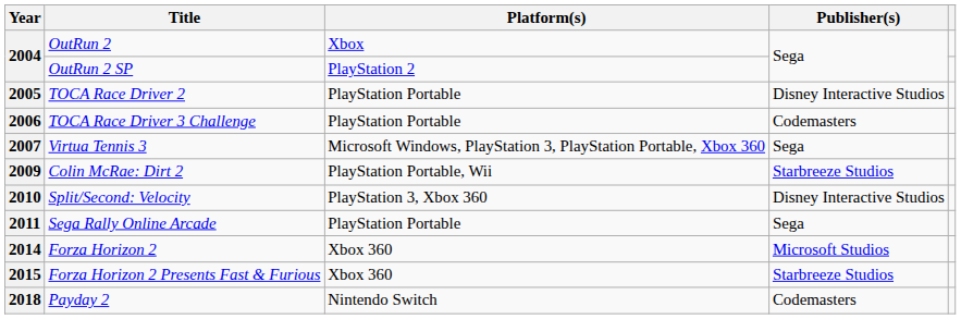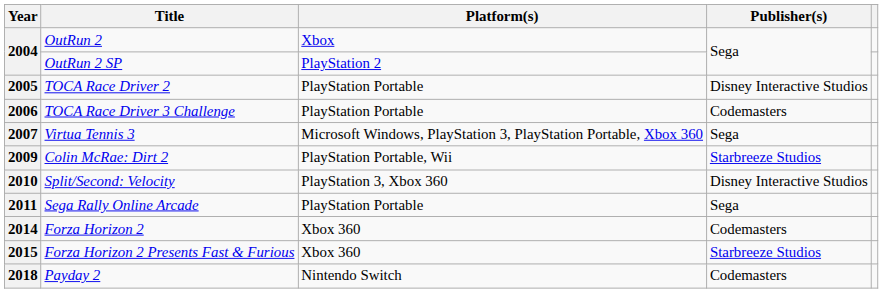 <table class="wikitable sortable plainrowheaders">
 <tr>
 <th scope="col">Year</th>
 <th scope="col">Title</th>
 <th scope="col">Platform(s)</th>
 <th scope="col">Publisher(s)</th>
 <th scope="col"></th>
 </tr>
 <tr>
 <th scope="row" rowspan="2">2004</th>
 <td><em><a href='#'>OutRun 2</a></em></td>
 <td><a href='#'>Xbox</a></td>
 <td rowspan="2">Sega</td>
 <td></td>
 </tr>
 <tr>
 <td><em><a href='#'>OutRun 2 SP</a></em></td>
 <td><a href='#'>PlayStation 2</a></td>
 <td></td>
 </tr>
 <tr>
 <th scope="row">2005</th>
 <td><em><a href='#'>TOCA Race Driver 2</a></em></td>
 <td>PlayStation Portable</td>
 <td>Disney Interactive Studios</td>
 <td></td>
 </tr>
 <tr>
 <th scope="row">2006</th>
 <td><em><a href='#'>TOCA Race Driver 3 Challenge</a></em></td>
 <td>PlayStation Portable</td>
 <td>Codemasters</td>
 <td></td>
 </tr>
 <tr>
 <th scope="row">2007</th>
 <td><em><a href='#'>Virtua Tennis 3</a></em></td>
 <td>Microsoft Windows, PlayStation 3, PlayStation Portable, <a href='#'>Xbox 360</a></td>
 <td>Sega</td>
 <td></td>
 </tr>
 <tr>
 <th scope="row">2009</th>
 <td><em><a href='#'>Colin McRae: Dirt 2</a></em></td>
 <td>PlayStation Portable, Wii</td>
 <td><a href='#'>Starbreeze Studios</a></td>
 <td></td>
 </tr>
 <tr>
 <th scope="row">2010</th>
 <td><em><a href='#'>Split/Second: Velocity</a></em></td>
 <td>PlayStation 3, Xbox 360</td>
 <td>Disney Interactive Studios</td>
 <td></td>
 </tr>
 <tr>
 <th scope="row">2011</th>
 <td><em><a href='#'>Sega Rally Online Arcade</a></em></td>
 <td>PlayStation Portable</td>
 <td>Sega</td>
 <td></td>
 </tr>
 <tr>
 <th scope="row">2014</th>
 <td><em><a href='#'>Forza Horizon 2</a></em></td>
 <td>Xbox 360</td>
-<td><a href='#'>Microsoft Studios</a></td>
+<td>Codemasters</td>
 <td></td>
 </tr>
 <tr>
 <th scope="row">2015</th>
 <td><em><a href='#'>Forza Horizon 2 Presents Fast & Furious</a></em></td>
 <td>Xbox 360</td>
 <td><a href='#'>Starbreeze Studios</a></td>
 <td></td>
 </tr>
 <tr>
 <th scope="row">2018</th>
 <td><em><a href='#'>Payday 2</a></em></td>
 <td>Nintendo Switch</td>
 <td>Codemasters</td>
 <td></td>
 </tr>
 </table>
